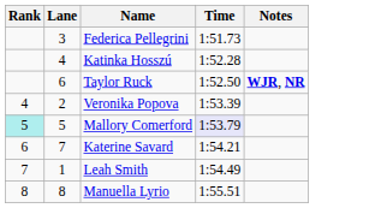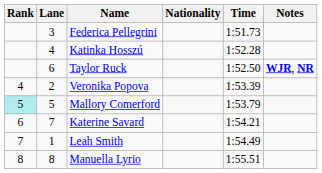 <table class="wikitable sortable" style="text-align:center">
 <tr>
 <th>Rank</th>
 <th>Lane</th>
 <th>Name</th>
+<th>Nationality</th>
 <th>Time</th>
 <th>Notes</th>
 </tr>
 <tr>
 <td></td>
 <td>3</td>
 <td align=left><a href='#'>Federica Pellegrini</a></td>
+<td align=left></td>
 <td>1:51.73</td>
 <td></td>
 </tr>
 <tr>
 <td></td>
 <td>4</td>
 <td align=left><a href='#'>Katinka Hosszú</a></td>
+<td align=left></td>
 <td>1:52.28</td>
 <td></td>
 </tr>
 <tr>
 <td></td>
 <td>6</td>
 <td align=left><a href='#'>Taylor Ruck</a></td>
+<td align=left></td>
 <td>1:52.50</td>
 <td><strong><a href='#'>WJR</a></strong>, <strong><a href='#'>NR</a></strong></td>
 </tr>
 <tr>
 <td>4</td>
 <td>2</td>
 <td align=left><a href='#'>Veronika Popova</a></td>
+<td align=left></td>
 <td>1:53.39</td>
 <td></td>
 </tr>
 <tr>
 <td style="background: paleturquoise;">5</td>
 <td>5</td>
 <td align=left><a href='#'>Mallory Comerford</a></td>
-<td style="background: lavender;">1:53.79</td>
+<td align=left></td>
+<td>1:53.79</td>
 <td></td>
 </tr>
 <tr>
 <td>6</td>
 <td>7</td>
 <td align=left><a href='#'>Katerine Savard</a></td>
+<td align=left></td>
 <td>1:54.21</td>
 <td></td>
 </tr>
 <tr>
 <td>7</td>
 <td>1</td>
 <td align=left><a href='#'>Leah Smith</a></td>
+<td align=left></td>
 <td>1:54.49</td>
 <td></td>
 </tr>
 <tr>
 <td>8</td>
 <td>8</td>
 <td align=left><a href='#'>Manuella Lyrio</a></td>
+<td align=left></td>
 <td>1:55.51</td>
 <td></td>
 </tr>
 </table>
